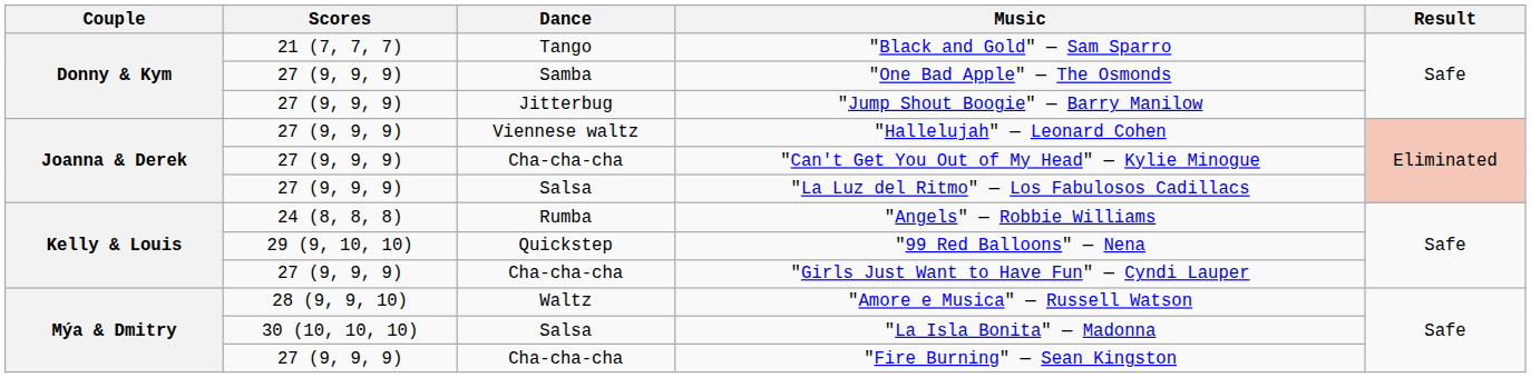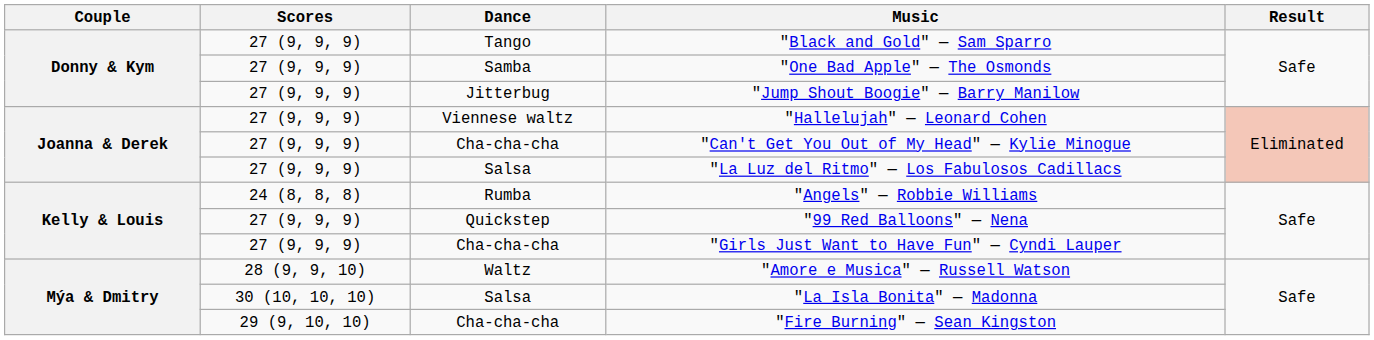 <table class="wikitable sortable" style="text-align:center; width:90%">
 <tr>
 <th scope="col">Couple</th>
 <th scope="col">Scores</th>
 <th scope="col" class="unsortable">Dance</th>
 <th scope="col" class="unsortable">Music</th>
 <th scope="col" class="unsortable">Result</th>
 </tr>
 <tr>
 <th scope="row" rowspan="3">Donny & Kym</th>
-<td>21 (7, 7, 7)</td>
+<td>27 (9, 9, 9)</td>
 <td>Tango</td>
 <td>"<a href='#'>Black and Gold</a>" — <a href='#'>Sam Sparro</a></td>
 <td rowspan="3">Safe</td>
 </tr>
 <tr>
 <td>27 (9, 9, 9)</td>
 <td>Samba</td>
 <td>"<a href='#'>One Bad Apple</a>" — <a href='#'>The Osmonds</a></td>
 </tr>
 <tr>
 <td>27 (9, 9, 9)</td>
 <td>Jitterbug</td>
 <td>"<a href='#'>Jump Shout Boogie</a>" — <a href='#'>Barry Manilow</a></td>
 </tr>
 <tr>
 <th scope="row" rowspan="3">Joanna & Derek</th>
 <td>27 (9, 9, 9)</td>
 <td>Viennese waltz</td>
 <td>"<a href='#'>Hallelujah</a>" — <a href='#'>Leonard Cohen</a></td>
 <td rowspan="3" bgcolor=f4c7b8>Eliminated</td>
 </tr>
 <tr>
 <td>27 (9, 9, 9)</td>
 <td>Cha-cha-cha</td>
 <td>"<a href='#'>Can't Get You Out of My Head</a>" — <a href='#'>Kylie Minogue</a></td>
 </tr>
 <tr>
 <td>27 (9, 9, 9)</td>
 <td>Salsa</td>
 <td>"<a href='#'>La Luz del Ritmo</a>" — <a href='#'>Los Fabulosos Cadillacs</a></td>
 </tr>
 <tr>
 <th scope="row" rowspan="3">Kelly & Louis</th>
 <td>24 (8, 8, 8)</td>
 <td>Rumba</td>
 <td>"<a href='#'>Angels</a>" — <a href='#'>Robbie Williams</a></td>
 <td rowspan="3">Safe</td>
 </tr>
 <tr>
-<td>29 (9, 10, 10)</td>
+<td>27 (9, 9, 9)</td>
 <td>Quickstep</td>
 <td>"<a href='#'>99 Red Balloons</a>" — <a href='#'>Nena</a></td>
 </tr>
 <tr>
 <td>27 (9, 9, 9)</td>
 <td>Cha-cha-cha</td>
 <td>"<a href='#'>Girls Just Want to Have Fun</a>" — <a href='#'>Cyndi Lauper</a></td>
 </tr>
 <tr>
 <th scope="row" rowspan="3">Mýa & Dmitry</th>
 <td>28 (9, 9, 10)</td>
 <td>Waltz</td>
 <td>"<a href='#'>Amore e Musica</a>" — <a href='#'>Russell Watson</a></td>
 <td rowspan="3">Safe</td>
 </tr>
 <tr>
 <td>30 (10, 10, 10)</td>
 <td>Salsa</td>
 <td>"<a href='#'>La Isla Bonita</a>" — <a href='#'>Madonna</a></td>
 </tr>
 <tr>
-<td>27 (9, 9, 9)</td>
+<td>29 (9, 10, 10)</td>
 <td>Cha-cha-cha</td>
 <td>"<a href='#'>Fire Burning</a>" — <a href='#'>Sean Kingston</a></td>
 </tr>
 </table>
